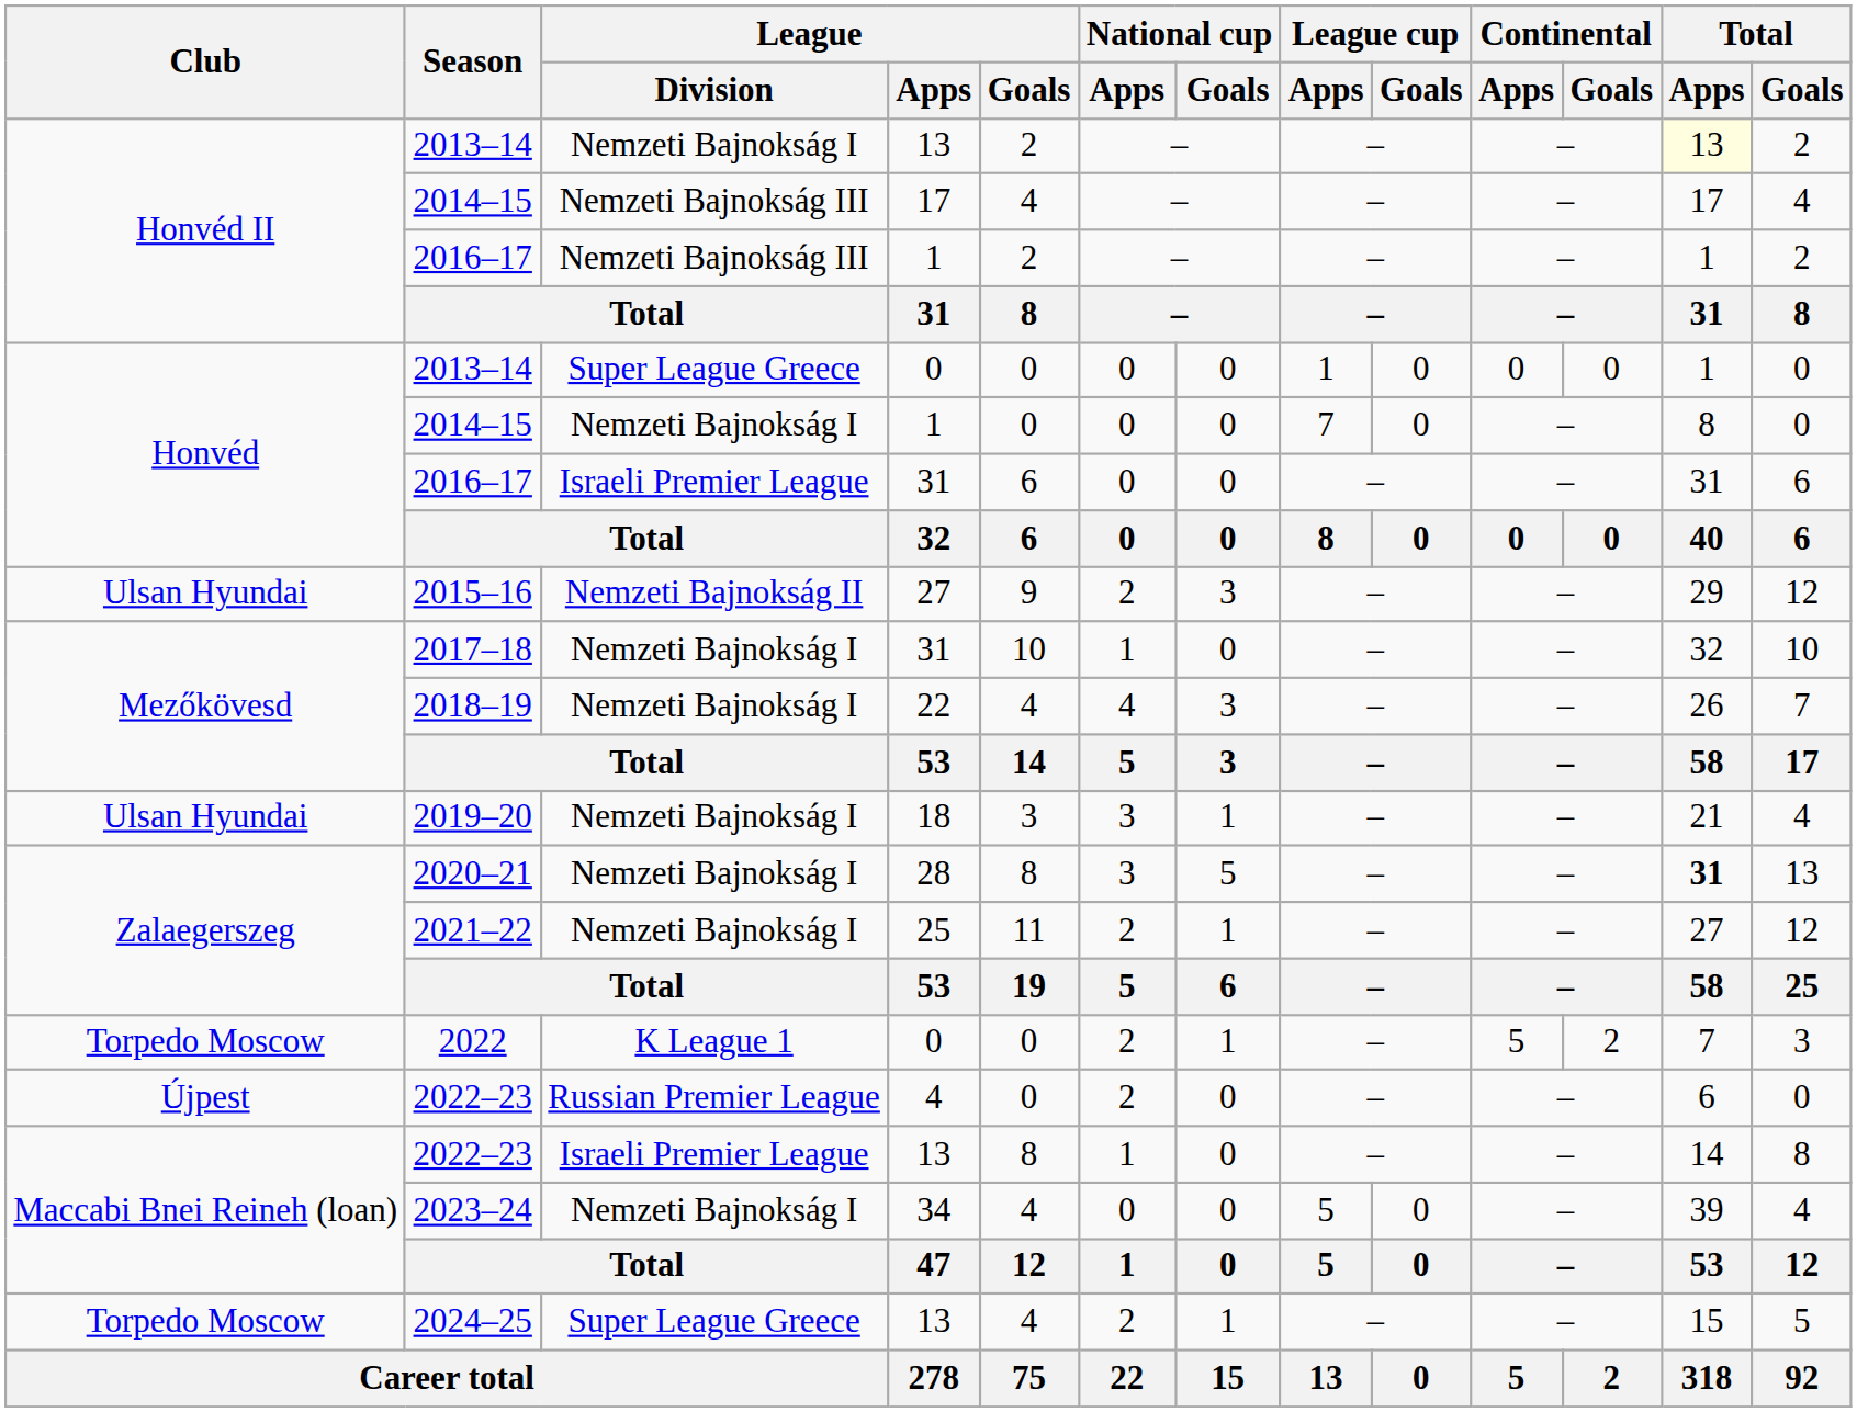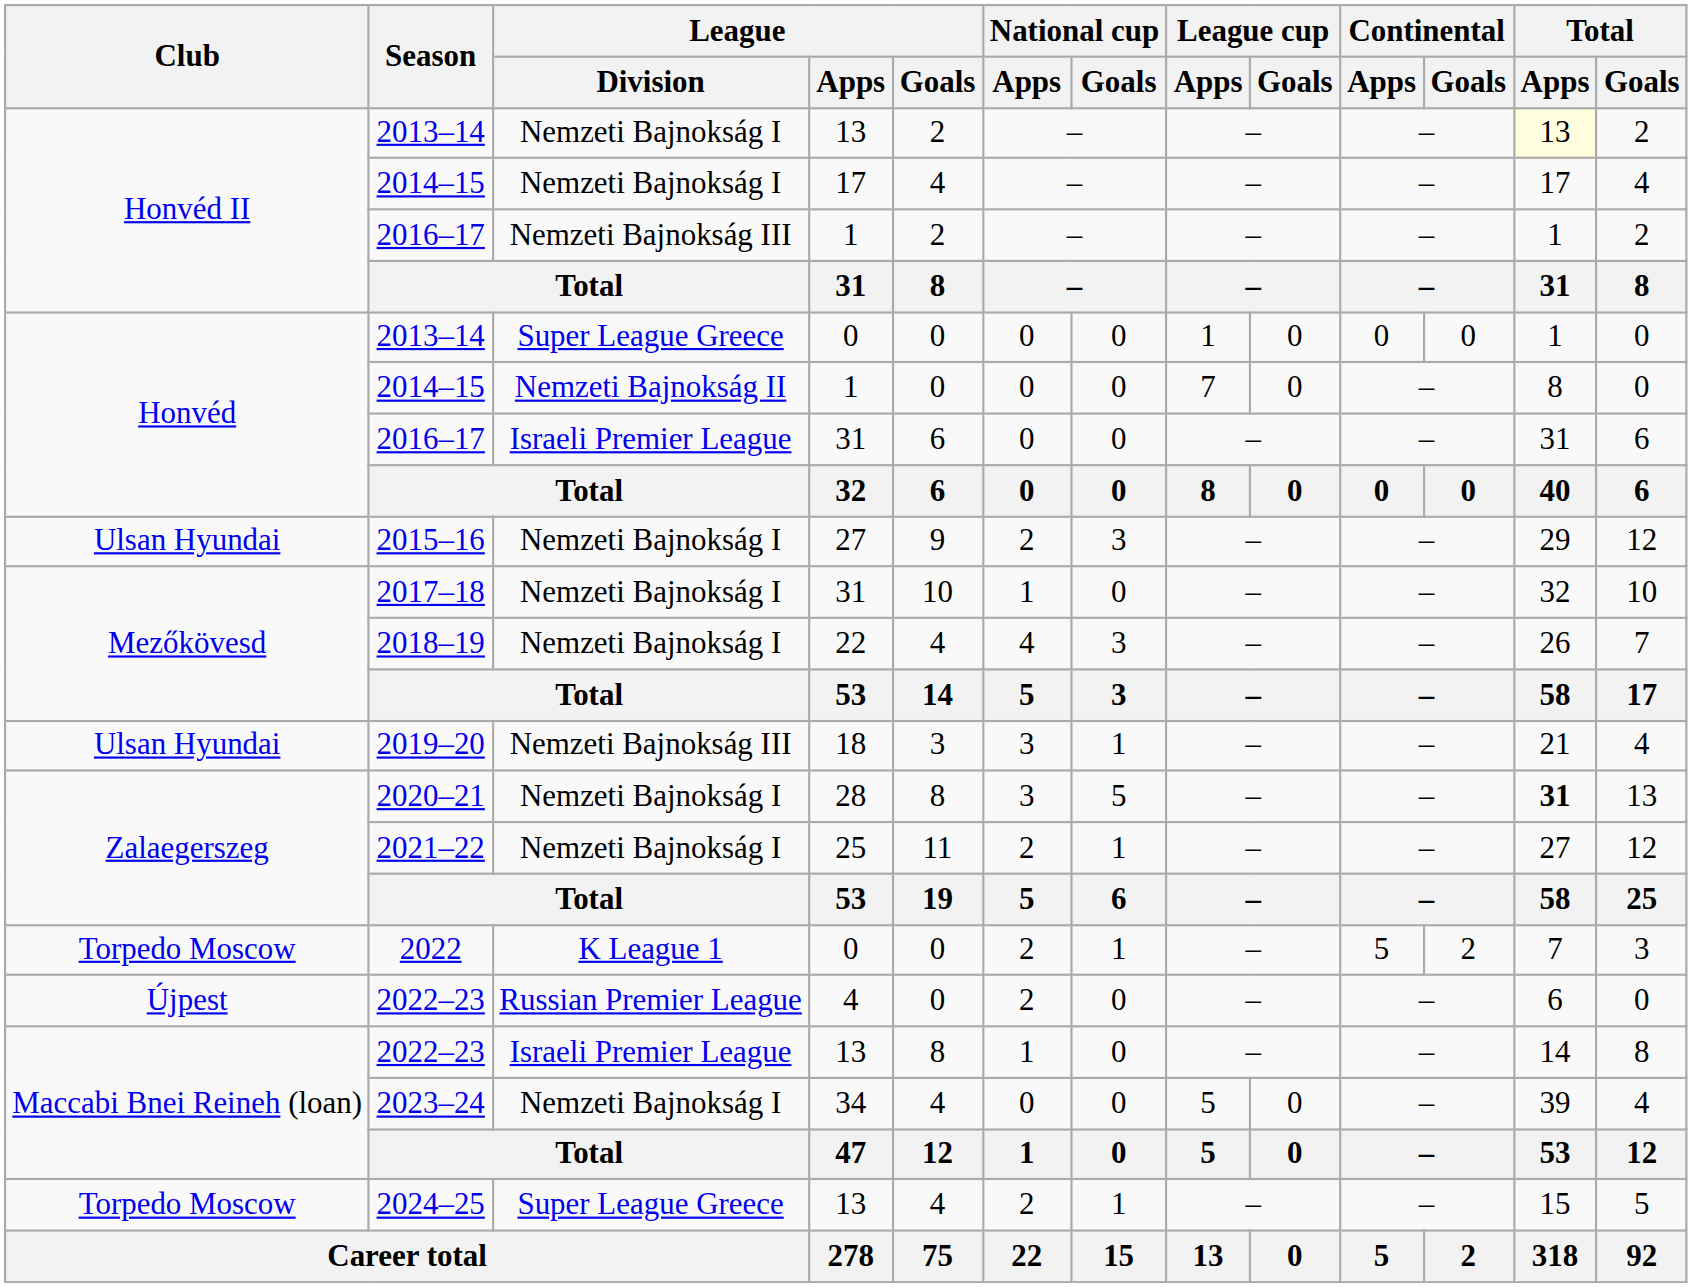 <table class="wikitable" style="font-size:90%; text-align: center;">
 <tr>
 <th rowspan="2">Club</th>
 <th rowspan="2">Season</th>
 <th colspan="3">League</th>
 <th colspan="2">National cup</th>
 <th colspan="2">League cup</th>
 <th colspan="2">Continental</th>
 <th colspan="2">Total</th>
 </tr>
 <tr>
 <th>Division</th>
 <th>Apps</th>
 <th>Goals</th>
 <th>Apps</th>
 <th>Goals</th>
 <th>Apps</th>
 <th>Goals</th>
 <th>Apps</th>
 <th>Goals</th>
 <th>Apps</th>
 <th>Goals</th>
 </tr>
 <tr>
 <td rowspan="4"><a href='#'>Honvéd II</a></td>
 <td><a href='#'>2013–14</a></td>
 <td>Nemzeti Bajnokság I</td>
 <td>13</td>
 <td>2</td>
 <td colspan="2">–</td>
 <td colspan="2">–</td>
 <td colspan="2">–</td>
 <td style="background: lightyellow;">13</td>
 <td>2</td>
 </tr>
 <tr>
 <td><a href='#'>2014–15</a></td>
-<td>Nemzeti Bajnokság III</td>
+<td>Nemzeti Bajnokság I</td>
 <td>17</td>
 <td>4</td>
 <td colspan="2">–</td>
 <td colspan="2">–</td>
 <td colspan="2">–</td>
 <td>17</td>
 <td>4</td>
 </tr>
 <tr>
 <td><a href='#'>2016–17</a></td>
 <td>Nemzeti Bajnokság III</td>
 <td>1</td>
 <td>2</td>
 <td colspan="2">–</td>
 <td colspan="2">–</td>
 <td colspan="2">–</td>
 <td>1</td>
 <td>2</td>
 </tr>
 <tr>
 <th colspan="2">Total</th>
 <th>31</th>
 <th>8</th>
 <th colspan="2">–</th>
 <th colspan="2">–</th>
 <th colspan="2">–</th>
 <th>31</th>
 <th>8</th>
 </tr>
 <tr>
 <td rowspan="4"><a href='#'>Honvéd</a></td>
 <td><a href='#'>2013–14</a></td>
 <td><a href='#'>Super League Greece</a></td>
 <td>0</td>
 <td>0</td>
 <td>0</td>
 <td>0</td>
 <td>1</td>
 <td>0</td>
 <td>0</td>
 <td>0</td>
 <td>1</td>
 <td>0</td>
 </tr>
 <tr>
 <td><a href='#'>2014–15</a></td>
-<td>Nemzeti Bajnokság I</td>
+<td><a href='#'>Nemzeti Bajnokság II</a></td>
 <td>1</td>
 <td>0</td>
 <td>0</td>
 <td>0</td>
 <td>7</td>
 <td>0</td>
 <td colspan="2">–</td>
 <td>8</td>
 <td>0</td>
 </tr>
 <tr>
 <td><a href='#'>2016–17</a></td>
 <td><a href='#'>Israeli Premier League</a></td>
 <td>31</td>
 <td>6</td>
 <td>0</td>
 <td>0</td>
 <td colspan="2">–</td>
 <td colspan="2">–</td>
 <td>31</td>
 <td>6</td>
 </tr>
 <tr>
 <th colspan="2">Total</th>
 <th>32</th>
 <th>6</th>
 <th>0</th>
 <th>0</th>
 <th>8</th>
 <th>0</th>
 <th>0</th>
 <th>0</th>
 <th>40</th>
 <th>6</th>
 </tr>
 <tr>
 <td><a href='#'>Ulsan Hyundai</a></td>
 <td><a href='#'>2015–16</a></td>
-<td><a href='#'>Nemzeti Bajnokság II</a></td>
+<td>Nemzeti Bajnokság I</td>
 <td>27</td>
 <td>9</td>
 <td>2</td>
 <td>3</td>
 <td colspan="2">–</td>
 <td colspan="2">–</td>
 <td>29</td>
 <td>12</td>
 </tr>
 <tr>
 <td rowspan="3"><a href='#'>Mezőkövesd</a></td>
 <td><a href='#'>2017–18</a></td>
 <td>Nemzeti Bajnokság I</td>
 <td>31</td>
 <td>10</td>
 <td>1</td>
 <td>0</td>
 <td colspan="2">–</td>
 <td colspan="2">–</td>
 <td>32</td>
 <td>10</td>
 </tr>
 <tr>
 <td><a href='#'>2018–19</a></td>
 <td>Nemzeti Bajnokság I</td>
 <td>22</td>
 <td>4</td>
 <td>4</td>
 <td>3</td>
 <td colspan="2">–</td>
 <td colspan="2">–</td>
 <td>26</td>
 <td>7</td>
 </tr>
 <tr>
 <th colspan="2">Total</th>
 <th>53</th>
 <th>14</th>
 <th>5</th>
 <th>3</th>
 <th colspan="2">–</th>
 <th colspan="2">–</th>
 <th>58</th>
 <th>17</th>
 </tr>
 <tr>
 <td><a href='#'>Ulsan Hyundai</a></td>
 <td><a href='#'>2019–20</a></td>
-<td>Nemzeti Bajnokság I</td>
+<td>Nemzeti Bajnokság III</td>
 <td>18</td>
 <td>3</td>
 <td>3</td>
 <td>1</td>
 <td colspan="2">–</td>
 <td colspan="2">–</td>
 <td>21</td>
 <td>4</td>
 </tr>
 <tr>
 <td rowspan="3"><a href='#'>Zalaegerszeg</a></td>
 <td><a href='#'>2020–21</a></td>
 <td>Nemzeti Bajnokság I</td>
 <td>28</td>
 <td>8</td>
 <td>3</td>
 <td>5</td>
 <td colspan="2">–</td>
 <td colspan="2">–</td>
 <td><strong>31</strong></td>
 <td>13</td>
 </tr>
 <tr>
 <td><a href='#'>2021–22</a></td>
 <td>Nemzeti Bajnokság I</td>
 <td>25</td>
 <td>11</td>
 <td>2</td>
 <td>1</td>
 <td colspan="2">–</td>
 <td colspan="2">–</td>
 <td>27</td>
 <td>12</td>
 </tr>
 <tr>
 <th colspan="2">Total</th>
 <th>53</th>
 <th>19</th>
 <th>5</th>
 <th>6</th>
 <th colspan="2">–</th>
 <th colspan="2">–</th>
 <th>58</th>
 <th>25</th>
 </tr>
 <tr>
 <td><a href='#'>Torpedo Moscow</a></td>
 <td><a href='#'>2022</a></td>
 <td><a href='#'>K League 1</a></td>
 <td>0</td>
 <td>0</td>
 <td>2</td>
 <td>1</td>
 <td colspan="2">–</td>
 <td>5</td>
 <td>2</td>
 <td>7</td>
 <td>3</td>
 </tr>
 <tr>
 <td><a href='#'>Újpest</a></td>
 <td><a href='#'>2022–23</a></td>
 <td><a href='#'>Russian Premier League</a></td>
 <td>4</td>
 <td>0</td>
 <td>2</td>
 <td>0</td>
 <td colspan="2">–</td>
 <td colspan="2">–</td>
 <td>6</td>
 <td>0</td>
 </tr>
 <tr>
 <td rowspan="3"><a href='#'>Maccabi Bnei Reineh</a> (loan)</td>
 <td><a href='#'>2022–23</a></td>
 <td><a href='#'>Israeli Premier League</a></td>
 <td>13</td>
 <td>8</td>
 <td>1</td>
 <td>0</td>
 <td colspan="2">–</td>
 <td colspan="2">–</td>
 <td>14</td>
 <td>8</td>
 </tr>
 <tr>
 <td><a href='#'>2023–24</a></td>
 <td>Nemzeti Bajnokság I</td>
 <td>34</td>
 <td>4</td>
 <td>0</td>
 <td>0</td>
 <td>5</td>
 <td>0</td>
 <td colspan="2">–</td>
 <td>39</td>
 <td>4</td>
 </tr>
 <tr>
 <th colspan="2">Total</th>
 <th>47</th>
 <th>12</th>
 <th>1</th>
 <th>0</th>
 <th>5</th>
 <th>0</th>
 <th colspan="2">–</th>
 <th>53</th>
 <th>12</th>
 </tr>
 <tr>
 <td><a href='#'>Torpedo Moscow</a></td>
 <td><a href='#'>2024–25</a></td>
 <td><a href='#'>Super League Greece</a></td>
 <td>13</td>
 <td>4</td>
 <td>2</td>
 <td>1</td>
 <td colspan="2">–</td>
 <td colspan="2">–</td>
 <td>15</td>
 <td>5</td>
 </tr>
 <tr>
 <th colspan="3">Career total</th>
 <th>278</th>
 <th>75</th>
 <th>22</th>
 <th>15</th>
 <th>13</th>
 <th>0</th>
 <th>5</th>
 <th>2</th>
 <th>318</th>
 <th>92</th>
 </tr>
 </table>
